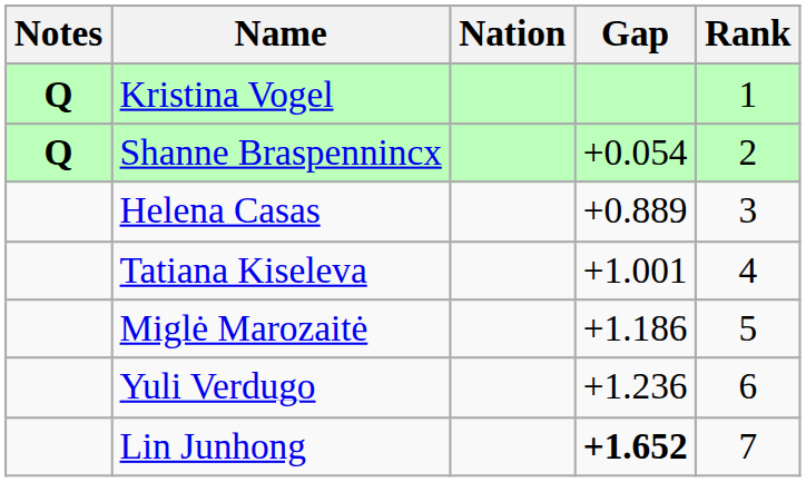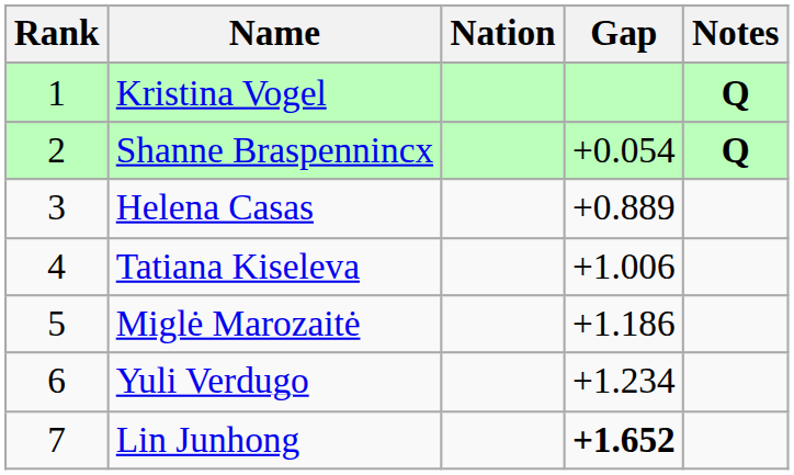 <table class="wikitable sortable" style="text-align:center">
 <tr>
-<th>Notes</th>
+<th>Rank</th>
 <th>Name</th>
 <th>Nation</th>
 <th>Gap</th>
-<th>Rank</th>
+<th>Notes</th>
 </tr>
 <tr bgcolor=bbffbb>
-<td><strong>Q</strong></td>
+<td>1</td>
 <td align=left><a href='#'>Kristina Vogel</a></td>
 <td align=left></td>
 <td></td>
-<td>1</td>
+<td><strong>Q</strong></td>
 </tr>
 <tr bgcolor=bbffbb>
-<td><strong>Q</strong></td>
+<td>2</td>
 <td align=left><a href='#'>Shanne Braspennincx</a></td>
 <td align=left></td>
 <td>+0.054</td>
-<td>2</td>
+<td><strong>Q</strong></td>
 </tr>
 <tr>
-<td></td>
+<td>3</td>
 <td align=left><a href='#'>Helena Casas</a></td>
 <td align=left></td>
 <td>+0.889</td>
-<td>3</td>
+<td></td>
 </tr>
 <tr>
-<td></td>
+<td>4</td>
 <td align=left><a href='#'>Tatiana Kiseleva</a></td>
 <td align=left></td>
-<td>+1.001</td>
-<td>4</td>
+<td>+1.006</td>
+<td></td>
 </tr>
 <tr>
-<td></td>
+<td>5</td>
 <td align=left><a href='#'>Miglė Marozaitė</a></td>
 <td align=left></td>
 <td>+1.186</td>
-<td>5</td>
+<td></td>
 </tr>
 <tr>
-<td></td>
+<td>6</td>
 <td align=left><a href='#'>Yuli Verdugo</a></td>
 <td align=left></td>
-<td>+1.236</td>
-<td>6</td>
+<td>+1.234</td>
+<td></td>
 </tr>
 <tr>
-<td></td>
+<td>7</td>
 <td align=left><a href='#'>Lin Junhong</a></td>
 <td align=left></td>
 <td><strong>+1.652</strong></td>
-<td>7</td>
+<td></td>
 </tr>
 </table>
